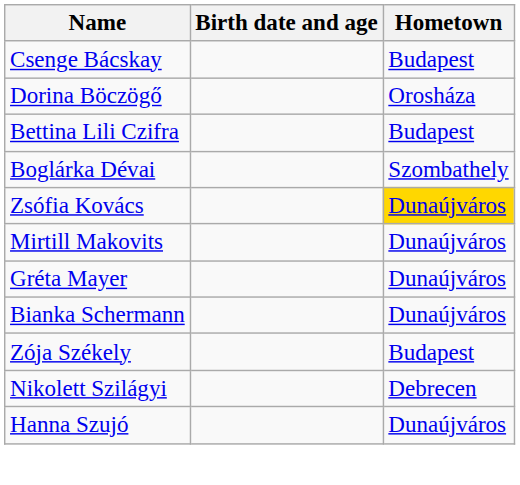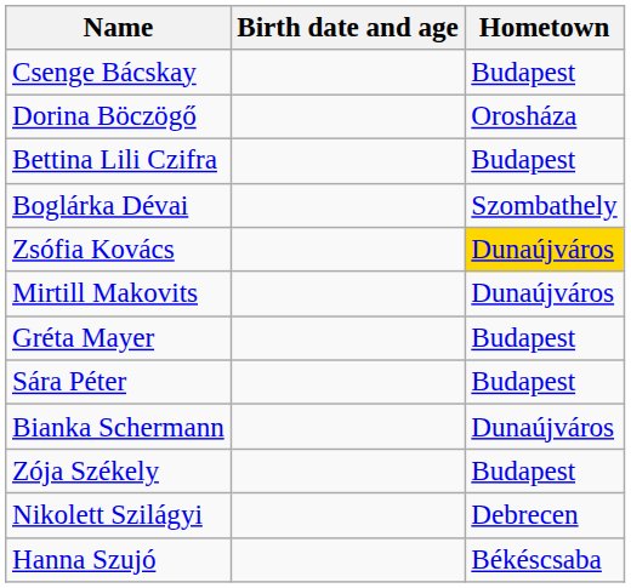 <table class="wikitable">
 <tr>
 <th>Name</th>
 <th>Birth date and age</th>
 <th>Hometown</th>
 </tr>
 <tr>
 <td><a href='#'>Csenge Bácskay</a></td>
 <td></td>
 <td><a href='#'>Budapest</a></td>
 </tr>
 <tr>
 <td><a href='#'>Dorina Böczögő</a></td>
 <td></td>
 <td><a href='#'>Orosháza</a></td>
 </tr>
 <tr>
 <td><a href='#'>Bettina Lili Czifra</a></td>
 <td></td>
 <td><a href='#'>Budapest</a></td>
 </tr>
 <tr>
 <td><a href='#'>Boglárka Dévai</a></td>
 <td></td>
 <td><a href='#'>Szombathely</a></td>
 </tr>
 <tr>
 <td><a href='#'>Zsófia Kovács</a></td>
 <td></td>
 <td style="background: gold;"><a href='#'>Dunaújváros</a></td>
 </tr>
 <tr>
 <td><a href='#'>Mirtill Makovits</a></td>
 <td></td>
 <td><a href='#'>Dunaújváros</a></td>
 </tr>
 <tr>
 <td><a href='#'>Gréta Mayer</a></td>
 <td></td>
-<td><a href='#'>Dunaújváros</a></td>
+<td><a href='#'>Budapest</a></td>
+</tr>
+<tr>
+<td><a href='#'>Sára Péter</a></td>
+<td></td>
+<td><a href='#'>Budapest</a></td>
 </tr>
 <tr>
 <td><a href='#'>Bianka Schermann</a></td>
 <td></td>
 <td><a href='#'>Dunaújváros</a></td>
 </tr>
 <tr>
 <td><a href='#'>Zója Székely</a></td>
 <td></td>
 <td><a href='#'>Budapest</a></td>
 </tr>
 <tr>
 <td><a href='#'>Nikolett Szilágyi</a></td>
 <td></td>
 <td><a href='#'>Debrecen</a></td>
 </tr>
 <tr>
 <td><a href='#'>Hanna Szujó</a></td>
 <td></td>
-<td><a href='#'>Dunaújváros</a></td>
+<td><a href='#'>Békéscsaba</a></td>
 </tr>
 </table>
